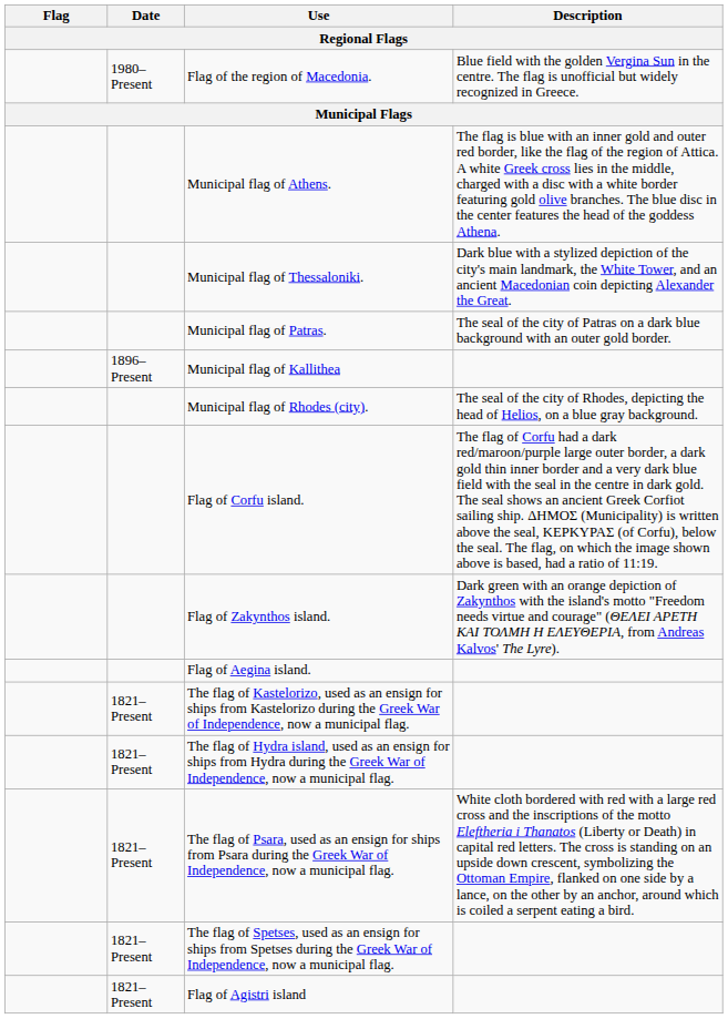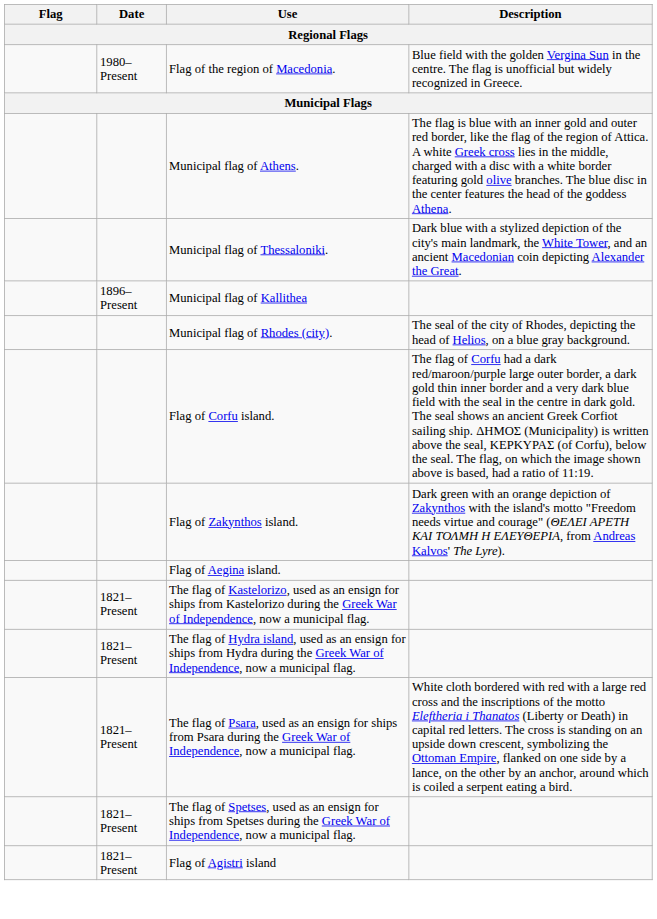 <table class="wikitable">
 <tr>
 <th width="110">Flag</th>
 <th width="80">Date</th>
 <th width="300">Use</th>
 <th width="300">Description</th>
 </tr>
 <tr>
 <th colspan="4">Regional Flags</th>
 </tr>
 <tr>
 <td></td>
 <td>1980–Present</td>
 <td>Flag of the region of <a href='#'>Macedonia</a>.</td>
 <td>Blue field with the golden <a href='#'>Vergina Sun</a> in the centre. The flag is unofficial but widely recognized in Greece.</td>
 </tr>
 <tr>
 <th colspan="4">Municipal Flags</th>
 </tr>
 <tr>
 <td></td>
 <td></td>
 <td>Municipal flag of <a href='#'>Athens</a>.</td>
 <td>The flag is blue with an inner gold and outer red border, like the flag of the region of Attica. A white <a href='#'>Greek cross</a> lies in the middle, charged with a disc with a white border featuring gold <a href='#'>olive</a> branches. The blue disc in the center features the head of the goddess <a href='#'>Athena</a>.</td>
 </tr>
 <tr>
 <td></td>
 <td></td>
 <td>Municipal flag of <a href='#'>Thessaloniki</a>.</td>
 <td>Dark blue with a stylized depiction of the city's main landmark, the <a href='#'>White Tower</a>, and an ancient <a href='#'>Macedonian</a> coin depicting <a href='#'>Alexander the Great</a>.</td>
-</tr>
-<tr>
-<td></td>
-<td></td>
-<td>Municipal flag of <a href='#'>Patras</a>.</td>
-<td>The seal of the city of Patras on a dark blue background with an outer gold border.</td>
 </tr>
 <tr>
 <td></td>
 <td>1896–Present</td>
 <td>Municipal flag of <a href='#'>Kallithea</a></td>
 <td></td>
 </tr>
 <tr>
 <td></td>
 <td></td>
 <td>Municipal flag of <a href='#'>Rhodes (city)</a>.</td>
 <td>The seal of the city of Rhodes, depicting the head of <a href='#'>Helios</a>, on a blue gray background.</td>
 </tr>
 <tr>
 <td></td>
 <td></td>
 <td>Flag of <a href='#'>Corfu</a> island.</td>
 <td>The flag of <a href='#'>Corfu</a> had a dark red/maroon/purple large outer border, a dark gold thin inner border and a very dark blue field with the seal in the centre in dark gold. The seal shows an ancient Greek Corfiot sailing ship. ΔΗΜΟΣ (Municipality) is written above the seal, ΚΕΡΚΥΡΑΣ (of Corfu), below the seal. The flag, on which the image shown above is based, had a ratio of 11:19.</td>
 </tr>
 <tr>
 <td></td>
 <td></td>
 <td>Flag of <a href='#'>Zakynthos</a> island.</td>
 <td>Dark green with an orange depiction of <a href='#'>Zakynthos</a> with the island's motto "Freedom needs virtue and courage" (<em>ΘΕΛΕΙ ΑΡΕΤΗ ΚΑΙ ΤΟΛΜΗ Η ΕΛΕΥΘΕΡΙΑ</em>, from <a href='#'>Andreas Kalvos</a>' <em>The Lyre</em>).</td>
 </tr>
 <tr>
 <td></td>
 <td></td>
 <td>Flag of <a href='#'>Aegina</a> island.</td>
 <td></td>
 </tr>
 <tr>
 <td></td>
 <td>1821–Present</td>
 <td>The flag of <a href='#'>Kastelorizo</a>, used as an ensign for ships from Kastelorizo during the <a href='#'>Greek War of Independence</a>, now a municipal flag.</td>
 <td></td>
 </tr>
 <tr>
 <td></td>
 <td>1821–Present</td>
 <td>The flag of <a href='#'>Hydra island</a>, used as an ensign for ships from Hydra during the <a href='#'>Greek War of Independence</a>, now a municipal flag.</td>
 <td></td>
 </tr>
 <tr>
 <td></td>
 <td>1821–Present</td>
 <td>The flag of <a href='#'>Psara</a>, used as an ensign for ships from Psara during the <a href='#'>Greek War of Independence</a>, now a municipal flag.</td>
 <td>White cloth bordered with red with a large red cross and the inscriptions of the motto <em><a href='#'>Eleftheria i Thanatos</a></em> (Liberty or Death) in capital red letters. The cross is standing on an upside down crescent, symbolizing the <a href='#'>Ottoman Empire</a>, flanked on one side by a lance, on the other by an anchor, around which is coiled a serpent eating a bird.</td>
 </tr>
 <tr>
 <td></td>
 <td>1821–Present</td>
 <td>The flag of <a href='#'>Spetses</a>, used as an ensign for ships from Spetses during the <a href='#'>Greek War of Independence</a>, now a municipal flag.</td>
 <td></td>
 </tr>
 <tr>
 <td></td>
 <td>1821–Present</td>
 <td>Flag of <a href='#'>Agistri</a> island</td>
 <td></td>
 </tr>
 </table>
